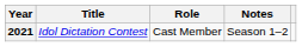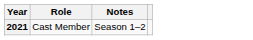 <table class="wikitable sortable plainrowheaders">
 <tr>
 <th scope="col">Year</th>
-<th scope="col">Title</th>
 <th scope="col">Role</th>
 <th scope="col" class="unsortable">Notes</th>
 <th scope="col" class="unsortable"></th>
 </tr>
 <tr>
 <th scope="row">2021</th>
-<td><em><a href='#'>Idol Dictation Contest</a></em></td>
 <td>Cast Member</td>
 <td>Season 1–2</td>
 <td style="text-align:center"></td>
 </tr>
 </table>
